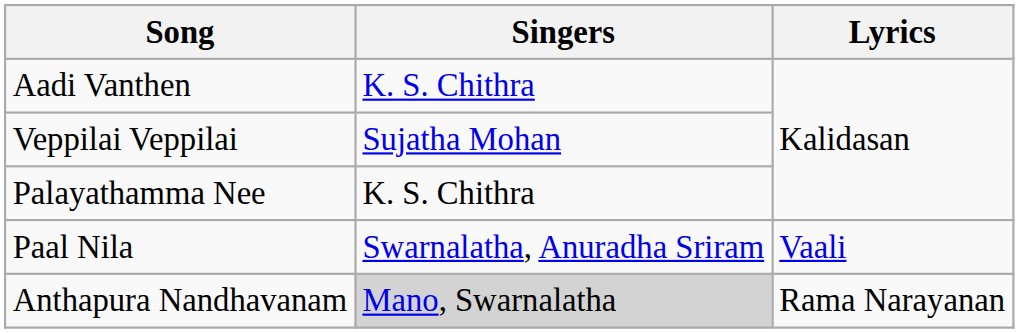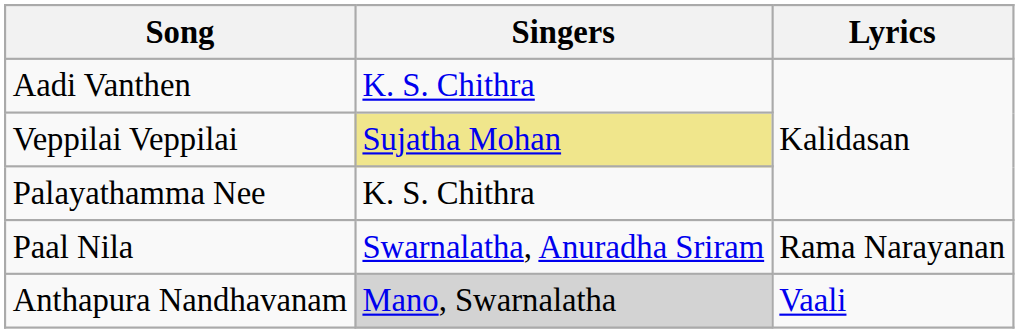 <table class="wikitable" style="font-size: 95%;">
 <tr>
 <th>Song</th>
 <th>Singers</th>
 <th>Lyrics</th>
 </tr>
 <tr>
 <td>Aadi Vanthen</td>
 <td><a href='#'>K. S. Chithra</a></td>
 <td rowspan=3>Kalidasan</td>
 </tr>
 <tr>
 <td>Veppilai Veppilai</td>
-<td><a href='#'>Sujatha Mohan</a></td>
+<td style="background: khaki;"><a href='#'>Sujatha Mohan</a></td>
 </tr>
 <tr>
 <td>Palayathamma Nee</td>
 <td>K. S. Chithra</td>
 </tr>
 <tr>
 <td>Paal Nila</td>
 <td><a href='#'>Swarnalatha</a>, <a href='#'>Anuradha Sriram</a></td>
-<td><a href='#'>Vaali</a></td>
+<td>Rama Narayanan</td>
 </tr>
 <tr>
 <td>Anthapura Nandhavanam</td>
 <td style="background: lightgrey;"><a href='#'>Mano</a>, Swarnalatha</td>
-<td>Rama Narayanan</td>
+<td><a href='#'>Vaali</a></td>
 </tr>
 </table>
